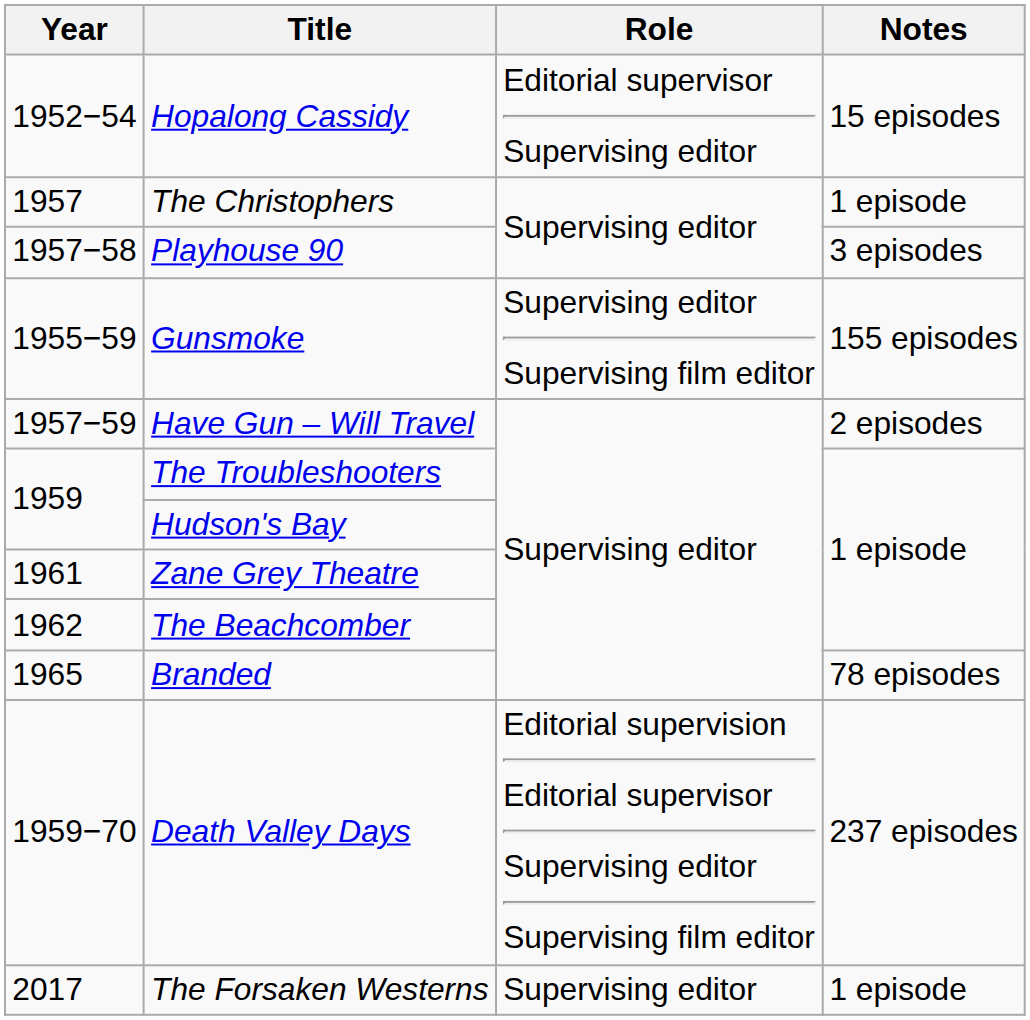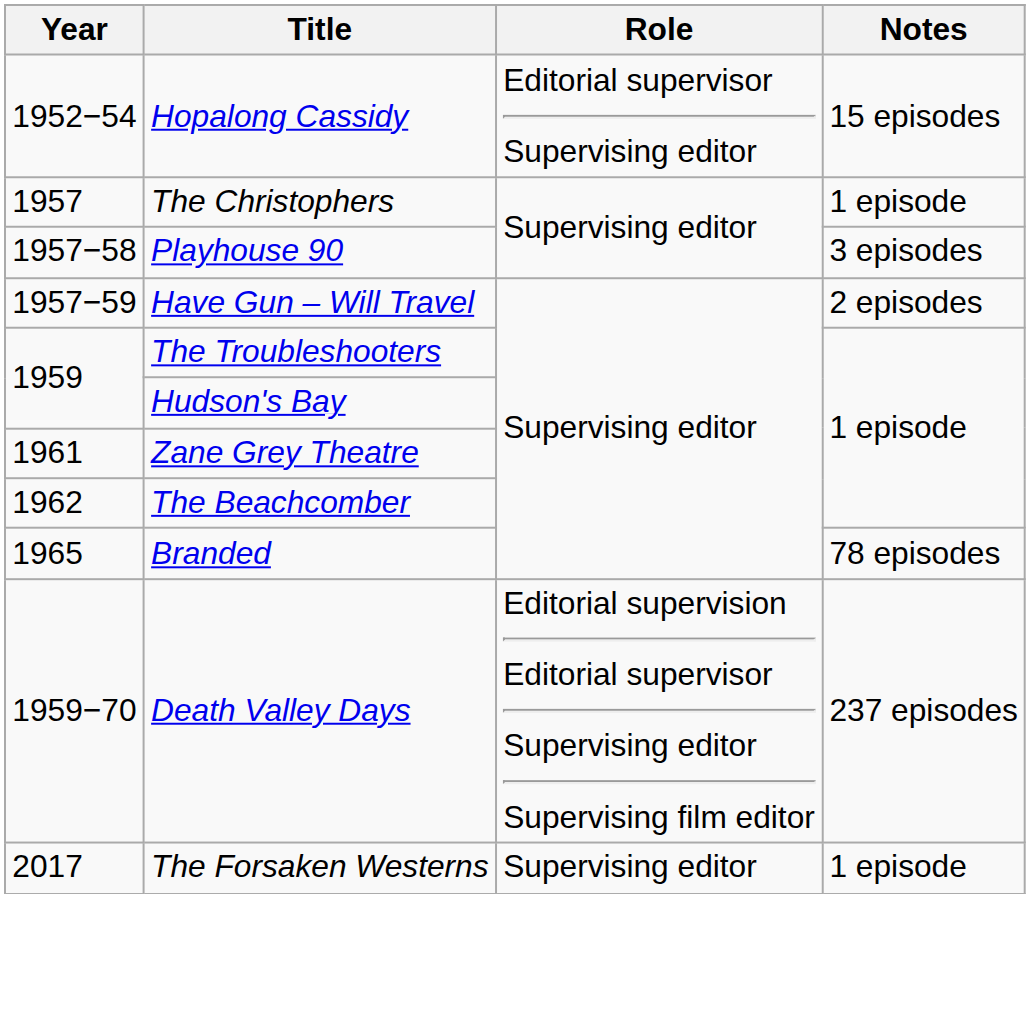 <table class="wikitable">
 <tr>
 <th>Year</th>
 <th>Title</th>
 <th>Role</th>
 <th>Notes</th>
 </tr>
 <tr>
 <td>1952−54</td>
 <td><em><a href='#'>Hopalong Cassidy</a></em></td>
 <td>Editorial supervisor<hr>Supervising editor</td>
 <td>15 episodes</td>
 </tr>
 <tr>
 <td>1957</td>
 <td><em>The Christophers</em></td>
 <td rowspan=2>Supervising editor</td>
 <td>1 episode</td>
 </tr>
 <tr>
 <td>1957−58</td>
 <td><em><a href='#'>Playhouse 90</a></em></td>
 <td>3 episodes</td>
-</tr>
-<tr>
-<td>1955−59</td>
-<td><em><a href='#'>Gunsmoke</a></em></td>
-<td>Supervising editor<hr>Supervising film editor</td>
-<td>155 episodes</td>
 </tr>
 <tr>
 <td>1957−59</td>
 <td><em><a href='#'>Have Gun – Will Travel</a></em></td>
 <td rowspan=6>Supervising editor</td>
 <td>2 episodes</td>
 </tr>
 <tr>
 <td rowspan=2>1959</td>
 <td><em><a href='#'>The Troubleshooters</a></em></td>
 <td rowspan=4>1 episode</td>
 </tr>
 <tr>
 <td><em><a href='#'>Hudson's Bay</a></em></td>
 </tr>
 <tr>
 <td>1961</td>
 <td><em><a href='#'>Zane Grey Theatre</a></em></td>
 </tr>
 <tr>
 <td>1962</td>
 <td><em><a href='#'>The Beachcomber</a></em></td>
 </tr>
 <tr>
 <td>1965</td>
 <td><em><a href='#'>Branded</a></em></td>
 <td>78 episodes</td>
 </tr>
 <tr>
 <td>1959−70</td>
 <td><em><a href='#'>Death Valley Days</a></em></td>
 <td>Editorial supervision<hr>Editorial supervisor<hr>Supervising editor<hr>Supervising film editor</td>
 <td>237 episodes</td>
 </tr>
 <tr>
 <td>2017</td>
 <td><em>The Forsaken Westerns</em></td>
 <td>Supervising editor</td>
 <td>1 episode</td>
 </tr>
 </table>
